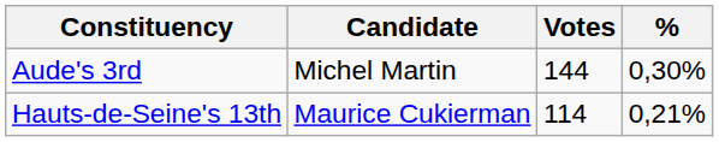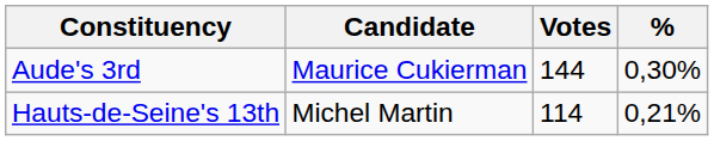 <table class="wikitable">
 <tr>
 <th>Constituency</th>
 <th>Candidate</th>
 <th>Votes</th>
 <th>%</th>
 </tr>
 <tr>
 <td><a href='#'>Aude's 3rd</a></td>
-<td>Michel Martin</td>
+<td><a href='#'>Maurice Cukierman</a></td>
 <td>144</td>
 <td>0,30%</td>
 </tr>
 <tr>
 <td><a href='#'>Hauts-de-Seine's 13th</a></td>
-<td><a href='#'>Maurice Cukierman</a></td>
+<td>Michel Martin</td>
 <td>114</td>
 <td>0,21%</td>
 </tr>
 </table>
